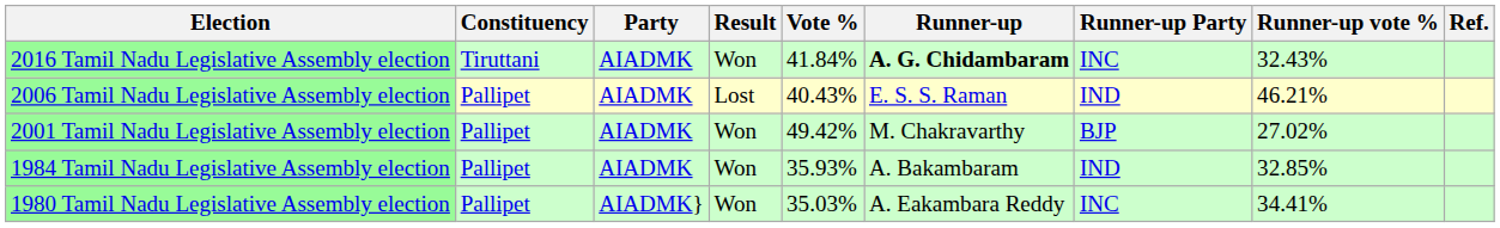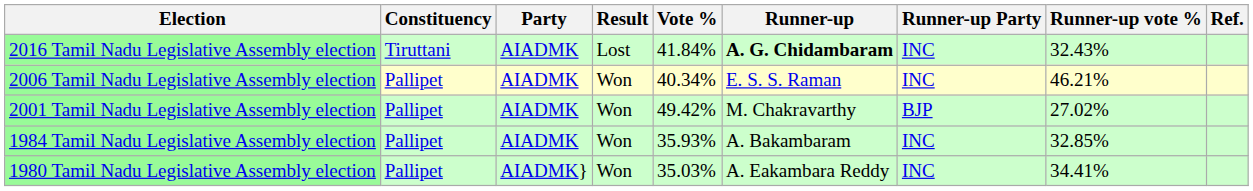 <table class="wikitable">
 <tr>
 <th>Election</th>
 <th>Constituency</th>
 <th>Party</th>
 <th>Result</th>
 <th>Vote %</th>
 <th>Runner-up</th>
 <th>Runner-up Party</th>
 <th>Runner-up vote %</th>
 <th>Ref.</th>
 </tr>
 <tr style="background:#cfc;">
 <td bgcolor=#98FB98><a href='#'>2016 Tamil Nadu Legislative Assembly election</a></td>
 <td><a href='#'>Tiruttani</a></td>
 <td><a href='#'>AIADMK</a></td>
-<td>Won</td>
+<td>Lost</td>
 <td>41.84%</td>
 <td><strong>A. G. Chidambaram</strong></td>
 <td><a href='#'>INC</a></td>
 <td>32.43%</td>
 <td></td>
 </tr>
 <tr style="background:#ffc;">
 <td bgcolor=#98FB98><a href='#'>2006 Tamil Nadu Legislative Assembly election</a></td>
 <td><a href='#'>Pallipet</a></td>
 <td><a href='#'>AIADMK</a></td>
-<td>Lost</td>
-<td>40.43%</td>
+<td>Won</td>
+<td>40.34%</td>
 <td><a href='#'>E. S. S. Raman</a></td>
-<td><a href='#'>IND</a></td>
+<td><a href='#'>INC</a></td>
 <td>46.21%</td>
 <td></td>
 </tr>
 <tr style="background:#cfc;">
 <td bgcolor=#98FB98><a href='#'>2001 Tamil Nadu Legislative Assembly election</a></td>
 <td><a href='#'>Pallipet</a></td>
 <td><a href='#'>AIADMK</a></td>
 <td>Won</td>
 <td>49.42%</td>
 <td>M. Chakravarthy</td>
 <td><a href='#'>BJP</a></td>
 <td>27.02%</td>
 <td></td>
 </tr>
 <tr style="background:#cfc;">
 <td bgcolor=#98FB98><a href='#'>1984 Tamil Nadu Legislative Assembly election</a></td>
 <td><a href='#'>Pallipet</a></td>
 <td><a href='#'>AIADMK</a></td>
 <td>Won</td>
 <td>35.93%</td>
 <td>A. Bakambaram</td>
-<td><a href='#'>IND</a></td>
+<td><a href='#'>INC</a></td>
 <td>32.85%</td>
 <td></td>
 </tr>
 <tr style="background:#cfc;">
 <td bgcolor=#98FB98><a href='#'>1980 Tamil Nadu Legislative Assembly election</a></td>
 <td><a href='#'>Pallipet</a></td>
 <td><a href='#'>AIADMK</a>}</td>
 <td>Won</td>
 <td>35.03%</td>
 <td>A. Eakambara Reddy</td>
 <td><a href='#'>INC</a></td>
 <td>34.41%</td>
 <td></td>
 </tr>
 </table>
